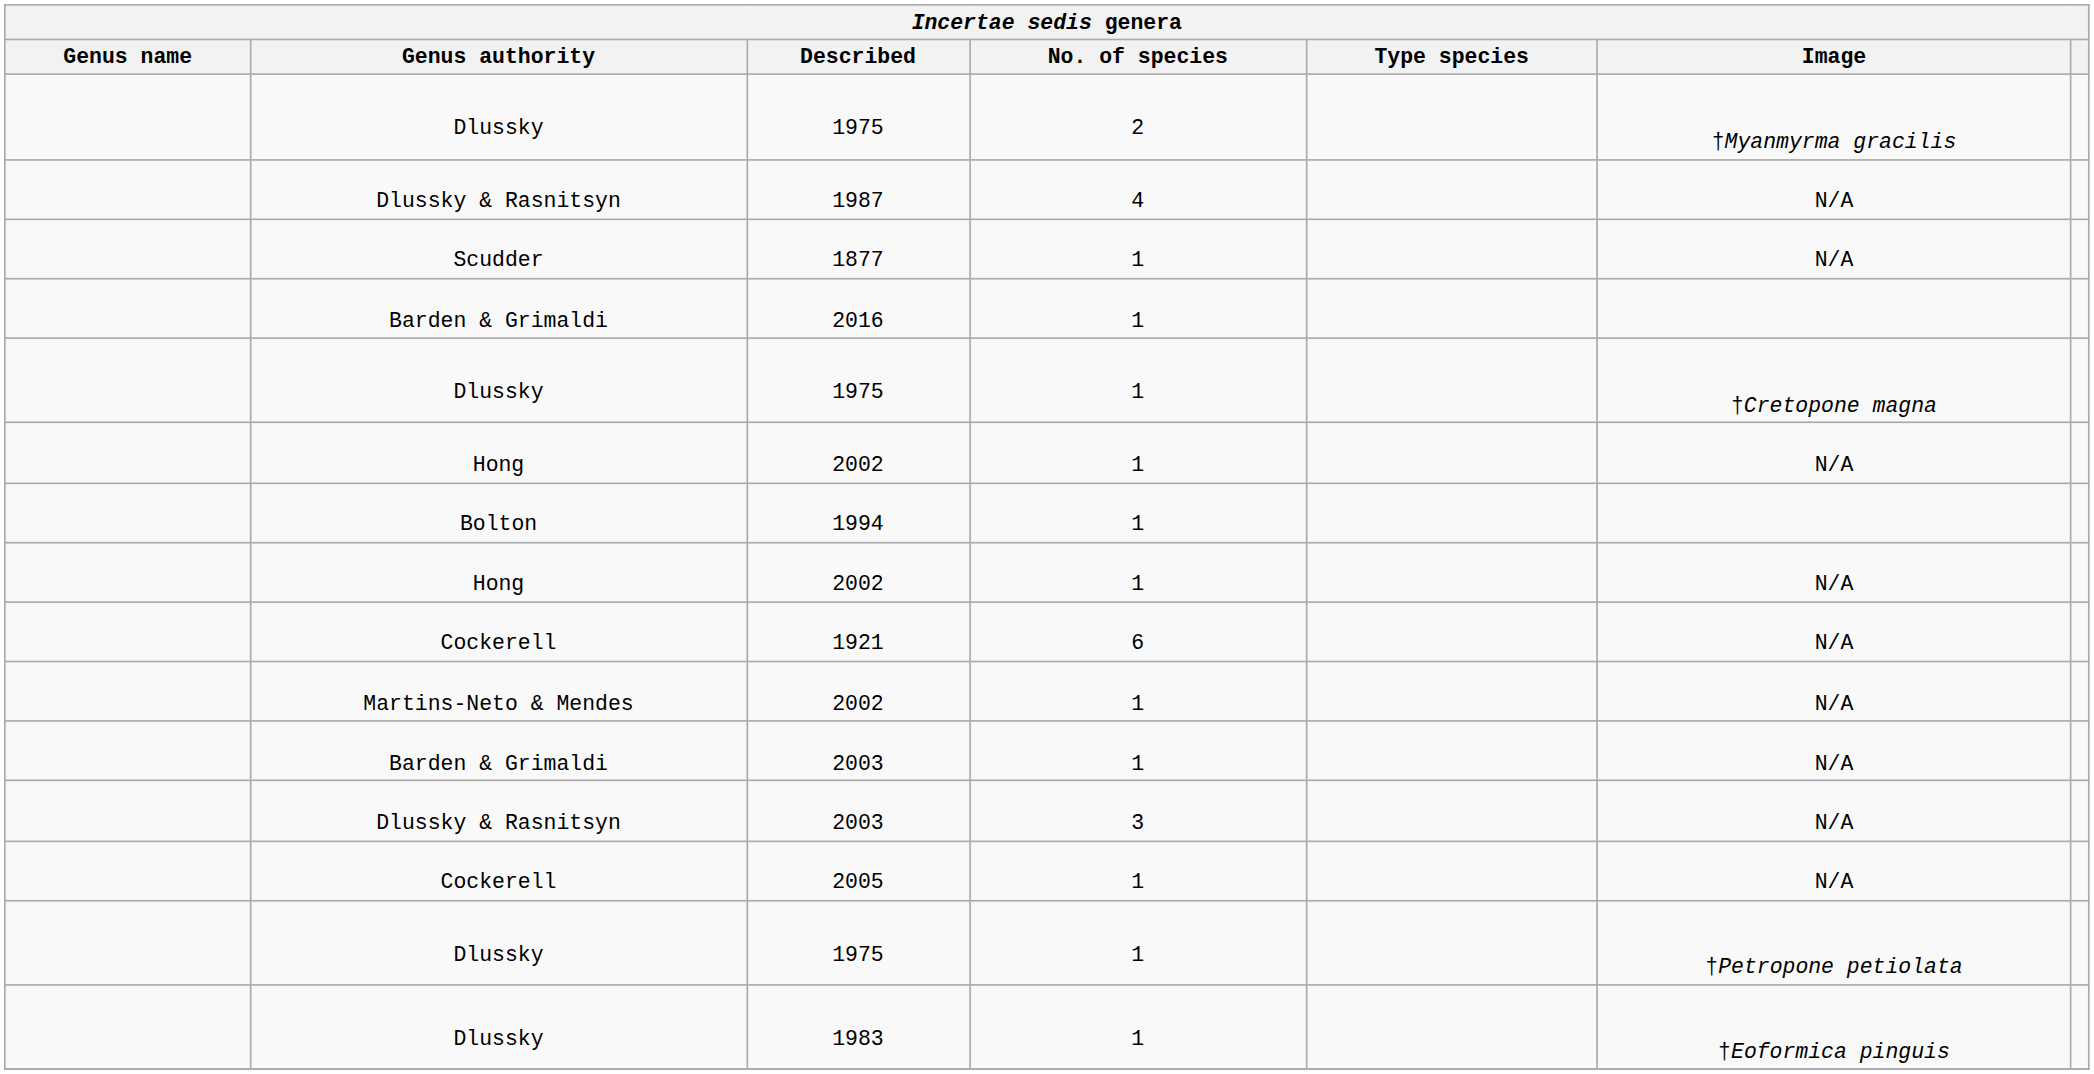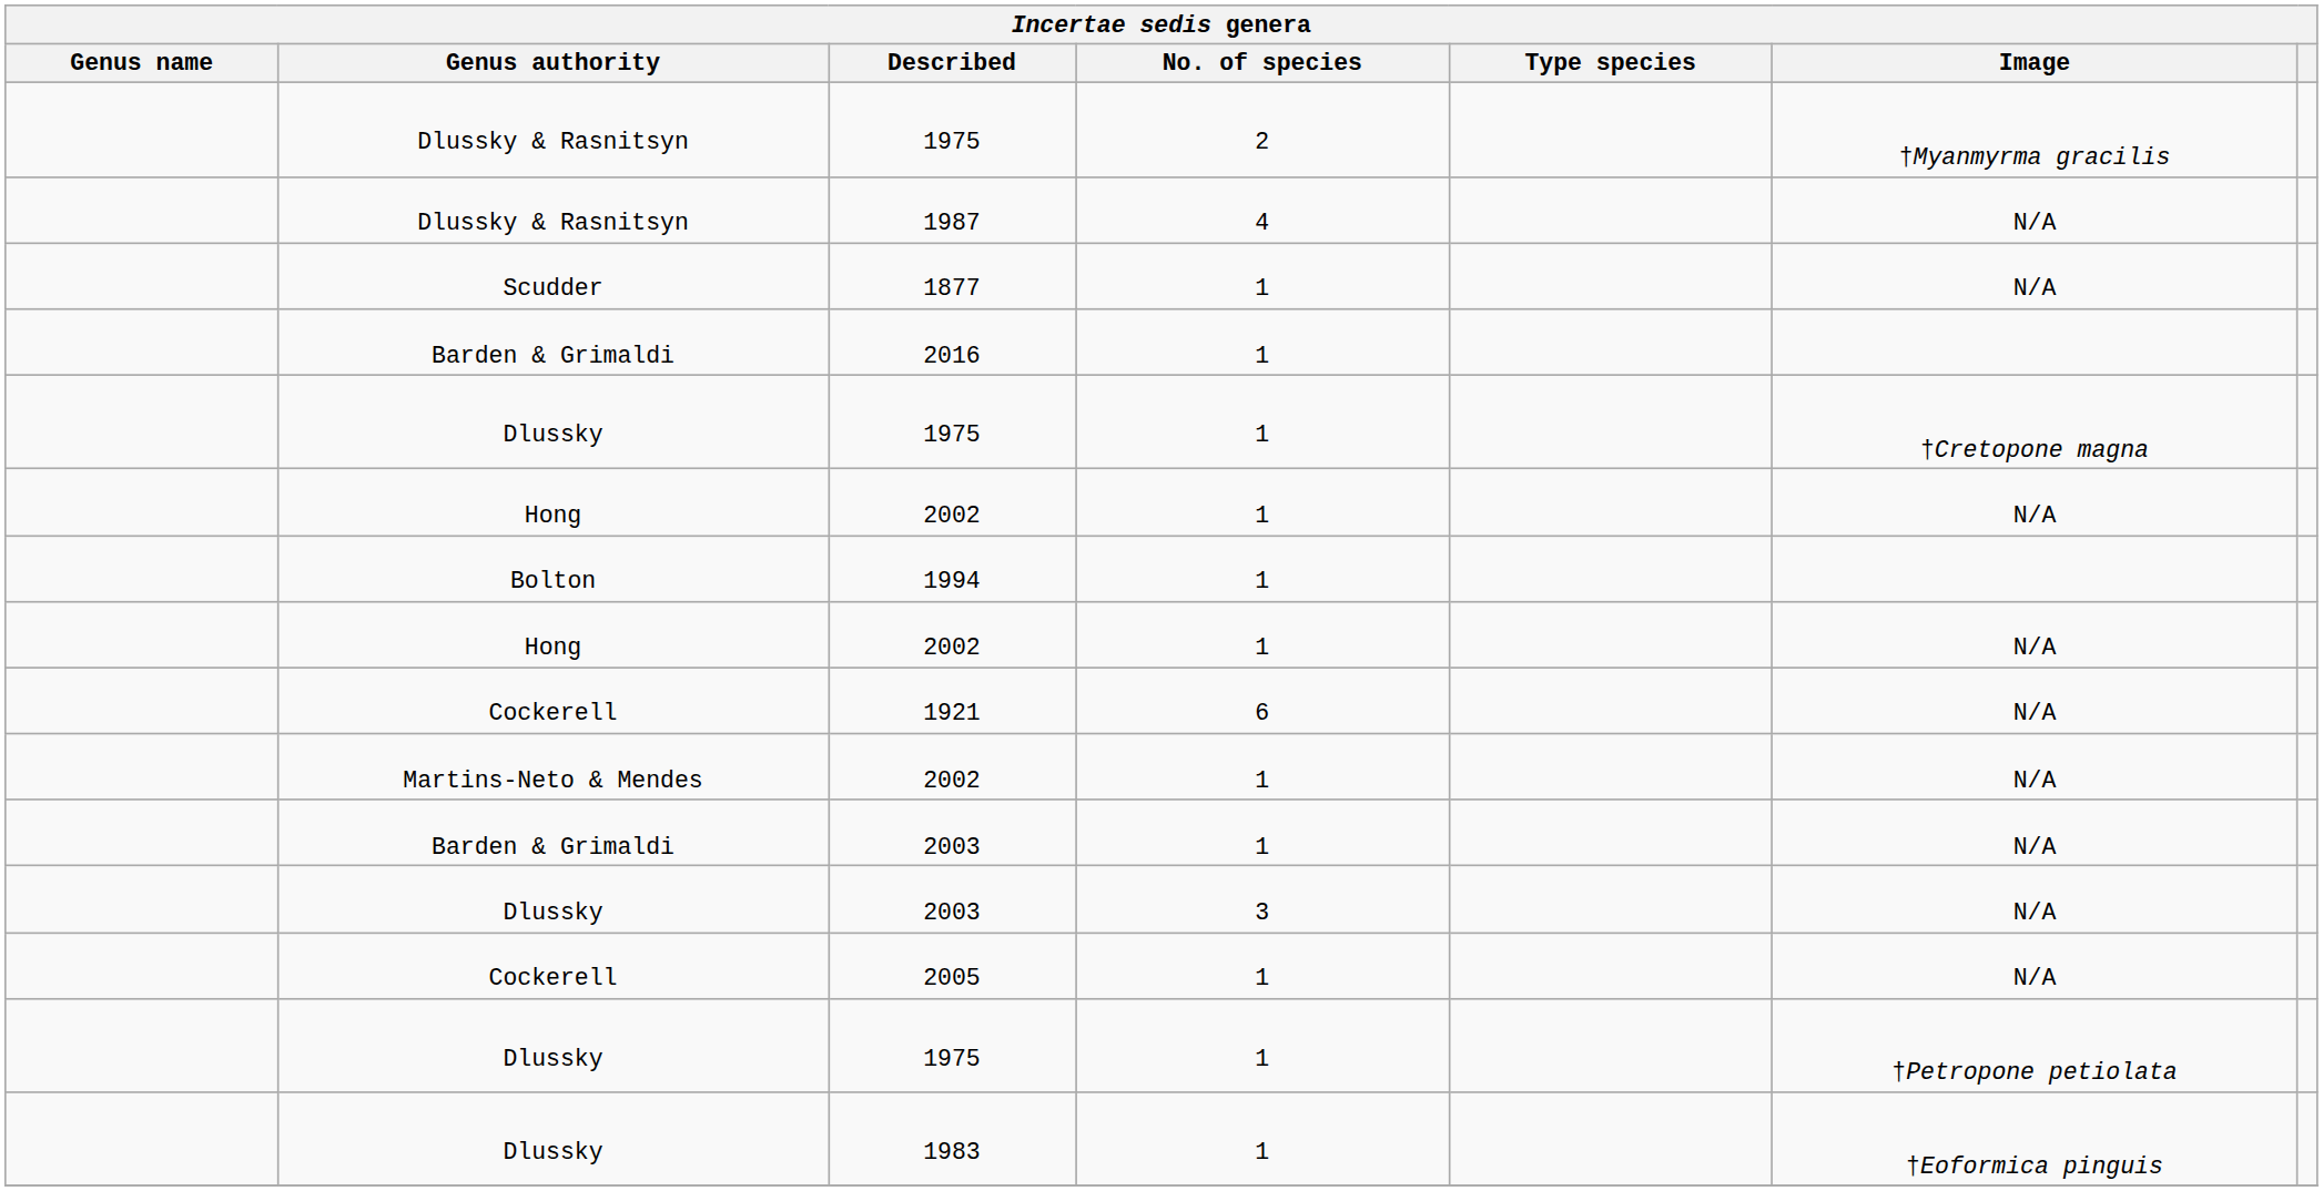 <table class="wikitable sortable" style="width:100%;text-align:center">
 <tr>
 <th colspan="100%" align="center" bgcolor=#d3d3a4><em>Incertae sedis</em> genera</th>
 </tr>
 <tr>
 <th>Genus name</th>
 <th>Genus authority</th>
 <th>Described</th>
 <th>No. of species</th>
 <th>Type species</th>
 <th class="unsortable">Image</th>
 <th class="unsortable"></th>
 </tr>
 <tr>
 <td><br></td>
-<td><br>Dlussky</td>
+<td><br>Dlussky & Rasnitsyn</td>
 <td><br>1975</td>
 <td><br>2</td>
 <td><br></td>
 <td><br><br>†<em>Myanmyrma gracilis</em></td>
 <td><br></td>
 </tr>
 <tr>
 <td><br></td>
 <td><br>Dlussky & Rasnitsyn</td>
 <td><br>1987</td>
 <td><br>4</td>
 <td><br></td>
 <td><br>N/A</td>
 <td><br></td>
 </tr>
 <tr>
 <td><br></td>
 <td><br>Scudder</td>
 <td><br>1877</td>
 <td><br>1</td>
 <td><br></td>
 <td><br>N/A</td>
 <td><br></td>
 </tr>
 <tr>
 <td><br></td>
 <td><br>Barden & Grimaldi</td>
 <td><br>2016</td>
 <td><br>1</td>
 <td><br></td>
 <td><br></td>
 <td><br></td>
 </tr>
 <tr>
 <td><br></td>
 <td><br>Dlussky</td>
 <td><br>1975</td>
 <td><br>1</td>
 <td><br></td>
 <td><br><br>†<em>Cretopone magna</em></td>
 <td><br></td>
 </tr>
 <tr>
 <td><br></td>
 <td><br>Hong</td>
 <td><br>2002</td>
 <td><br>1</td>
 <td><br></td>
 <td><br>N/A</td>
 <td><br></td>
 </tr>
 <tr>
 <td><br></td>
 <td><br>Bolton</td>
 <td><br>1994</td>
 <td><br>1</td>
 <td><br></td>
 <td><br></td>
 <td><br></td>
 </tr>
 <tr>
 <td><br></td>
 <td><br>Hong</td>
 <td><br>2002</td>
 <td><br>1</td>
 <td><br></td>
 <td><br>N/A</td>
 <td><br></td>
 </tr>
 <tr>
 <td><br></td>
 <td><br>Cockerell</td>
 <td><br>1921</td>
 <td><br>6</td>
 <td><br></td>
 <td><br>N/A</td>
 <td><br></td>
 </tr>
 <tr>
 <td><br></td>
 <td><br>Martins-Neto & Mendes</td>
 <td><br>2002</td>
 <td><br>1</td>
 <td><br></td>
 <td><br>N/A</td>
 <td><br></td>
 </tr>
 <tr>
 <td><br></td>
 <td><br>Barden & Grimaldi</td>
 <td><br>2003</td>
 <td><br>1</td>
 <td><br></td>
 <td><br>N/A</td>
 <td><br></td>
 </tr>
 <tr>
 <td><br></td>
-<td><br>Dlussky & Rasnitsyn</td>
+<td><br>Dlussky</td>
 <td><br>2003</td>
 <td><br>3</td>
 <td><br></td>
 <td><br>N/A</td>
 <td><br></td>
 </tr>
 <tr>
 <td><br></td>
 <td><br>Cockerell</td>
 <td><br>2005</td>
 <td><br>1</td>
 <td><br></td>
 <td><br>N/A</td>
 <td><br></td>
 </tr>
 <tr>
 <td><br></td>
 <td><br>Dlussky</td>
 <td><br>1975</td>
 <td><br>1</td>
 <td><br></td>
 <td><br><br>†<em>Petropone petiolata</em></td>
 <td><br></td>
 </tr>
 <tr>
 <td><br></td>
 <td><br>Dlussky</td>
 <td><br>1983</td>
 <td><br>1</td>
 <td><br></td>
 <td><br><br>†<em>Eoformica pinguis</em></td>
 <td><br></td>
 </tr>
 <tr>
 </tr>
 </table>
